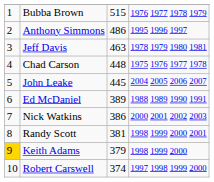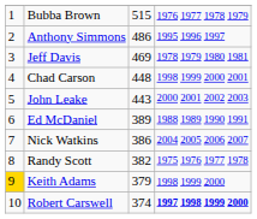 <table class="wikitable">
 <tr>
 </tr>
 <tr>
 <td>1</td>
 <td>Bubba Brown</td>
 <td>515</td>
 <td style="font-size:80%;"><a href='#'>1976</a> <a href='#'>1977</a> <a href='#'>1978</a> <a href='#'>1979</a></td>
 </tr>
 <tr>
 <td>2</td>
 <td><a href='#'>Anthony Simmons</a></td>
 <td>486</td>
 <td style="font-size:80%;"><a href='#'>1995</a> <a href='#'>1996</a> <a href='#'>1997</a></td>
 </tr>
 <tr>
 <td>3</td>
 <td><a href='#'>Jeff Davis</a></td>
-<td>463</td>
+<td>469</td>
 <td style="font-size:80%;"><a href='#'>1978</a> <a href='#'>1979</a> <a href='#'>1980</a> <a href='#'>1981</a></td>
 </tr>
 <tr>
 <td>4</td>
 <td>Chad Carson</td>
 <td>448</td>
-<td style="font-size:80%;"><a href='#'>1975</a> <a href='#'>1976</a> <a href='#'>1977</a> <a href='#'>1978</a></td>
+<td style="font-size:80%;"><a href='#'>1998</a> <a href='#'>1999</a> <a href='#'>2000</a> <a href='#'>2001</a></td>
 </tr>
 <tr>
 <td>5</td>
 <td><a href='#'>John Leake</a></td>
-<td>445</td>
-<td style="font-size:80%;"><a href='#'>2004</a> <a href='#'>2005</a> <a href='#'>2006</a> <a href='#'>2007</a></td>
+<td>443</td>
+<td style="font-size:80%;"><a href='#'>2000</a> <a href='#'>2001</a> <a href='#'>2002</a> <a href='#'>2003</a></td>
 </tr>
 <tr>
 <td>6</td>
 <td><a href='#'>Ed McDaniel</a></td>
 <td>389</td>
 <td style="font-size:80%;"><a href='#'>1988</a> <a href='#'>1989</a> <a href='#'>1990</a> <a href='#'>1991</a></td>
 </tr>
 <tr>
 <td>7</td>
 <td>Nick Watkins</td>
 <td>386</td>
-<td style="font-size:80%;"><a href='#'>2000</a> <a href='#'>2001</a> <a href='#'>2002</a> <a href='#'>2003</a></td>
+<td style="font-size:80%;"><a href='#'>2004</a> <a href='#'>2005</a> <a href='#'>2006</a> <a href='#'>2007</a></td>
 </tr>
 <tr>
 <td>8</td>
 <td>Randy Scott</td>
-<td>381</td>
-<td style="font-size:80%;"><a href='#'>1998</a> <a href='#'>1999</a> <a href='#'>2000</a> <a href='#'>2001</a></td>
+<td>382</td>
+<td style="font-size:80%;"><a href='#'>1975</a> <a href='#'>1976</a> <a href='#'>1977</a> <a href='#'>1978</a></td>
 </tr>
 <tr>
 <td style="background: gold;">9</td>
 <td><a href='#'>Keith Adams</a></td>
 <td>379</td>
 <td style="font-size:80%;"><a href='#'>1998</a> <a href='#'>1999</a> <a href='#'>2000</a></td>
 </tr>
 <tr>
 <td>10</td>
 <td><a href='#'>Robert Carswell</a></td>
 <td>374</td>
-<td style="font-size:80%;"><a href='#'>1997</a> <a href='#'>1998</a> <a href='#'>1999</a> <a href='#'>2000</a></td>
+<td style="font-size:80%;"><strong><a href='#'>1997</a> <a href='#'>1998</a> <a href='#'>1999</a> <a href='#'>2000</a></strong></td>
 </tr>
 </table>
